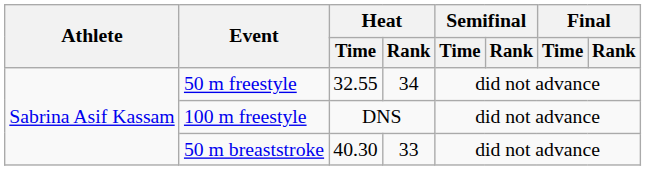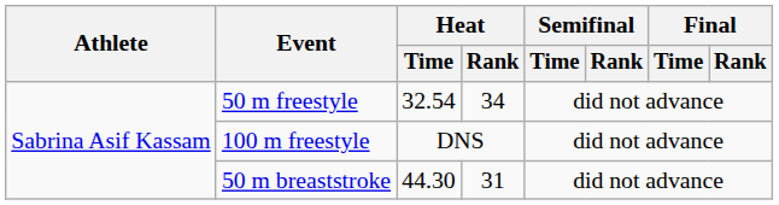 <table class=wikitable style="font-size:90%">
 <tr>
 <th rowspan=2>Athlete</th>
 <th rowspan=2>Event</th>
 <th colspan="2">Heat</th>
 <th colspan="2">Semifinal</th>
 <th colspan="2">Final</th>
 </tr>
 <tr style="font-size:95%">
 <th>Time</th>
 <th>Rank</th>
 <th>Time</th>
 <th>Rank</th>
 <th>Time</th>
 <th>Rank</th>
 </tr>
 <tr align=center>
 <td align=left rowspan=3><a href='#'>Sabrina Asif Kassam</a></td>
 <td align=left><a href='#'>50 m freestyle</a></td>
-<td>32.55</td>
+<td>32.54</td>
 <td>34</td>
 <td colspan=4>did not advance</td>
 </tr>
 <tr align=center>
 <td align=left><a href='#'>100 m freestyle</a></td>
 <td colspan=2>DNS</td>
 <td colspan=4>did not advance</td>
 </tr>
 <tr align=center>
 <td align=left><a href='#'>50 m breaststroke</a></td>
-<td>40.30</td>
-<td>33</td>
+<td>44.30</td>
+<td>31</td>
 <td colspan=4>did not advance</td>
 </tr>
 </table>
